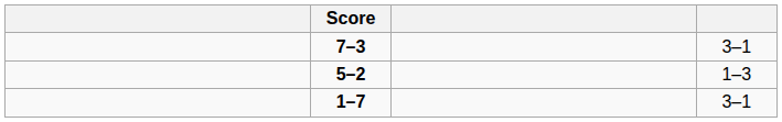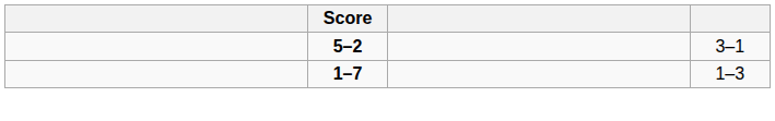 <table class="wikitable" style="text-align: center; ">
 <tr>
 <th align="right" width="270"></th>
 <th width="65">Score</th>
 <th align="left" width="270"></th>
 <th width="65"></th>
 </tr>
 <tr>
 <td align="left"><strong></strong></td>
-<td><strong>7–3</strong></td>
+<td><strong>5–2</strong></td>
 <td align="left"></td>
 <td>3–1 <strong></strong></td>
-</tr>
-<tr>
-<td align="left"><strong></strong></td>
-<td><strong>5–2</strong></td>
-<td align="left"></td>
-<td>1–3 <strong></strong></td>
 </tr>
 <tr>
 <td align="left"></td>
 <td><strong>1–7</strong></td>
 <td align="left"><strong></strong></td>
-<td>3–1 <strong></strong></td>
+<td>1–3 <strong></strong></td>
 </tr>
 </table>
